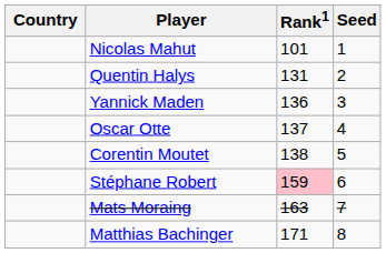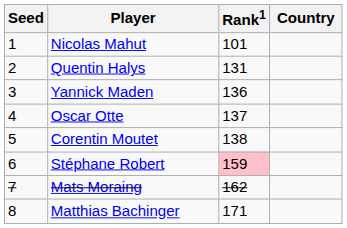 <table class="sortable wikitable">
 <tr>
-<th width="70">Country</th>
+<th>Seed</th>
 <th width="175">Player</th>
 <th>Rank<sup>1</sup></th>
-<th>Seed</th>
+<th width="70">Country</th>
 </tr>
 <tr>
-<td></td>
+<td>1</td>
 <td><a href='#'>Nicolas Mahut</a></td>
 <td>101</td>
-<td>1</td>
+<td></td>
 </tr>
 <tr>
-<td></td>
+<td>2</td>
 <td><a href='#'>Quentin Halys</a></td>
 <td>131</td>
-<td>2</td>
+<td></td>
 </tr>
 <tr>
-<td></td>
+<td>3</td>
 <td><a href='#'>Yannick Maden</a></td>
 <td>136</td>
-<td>3</td>
+<td></td>
 </tr>
 <tr>
-<td></td>
+<td>4</td>
 <td><a href='#'>Oscar Otte</a></td>
 <td>137</td>
-<td>4</td>
+<td></td>
 </tr>
 <tr>
-<td></td>
+<td>5</td>
 <td><a href='#'>Corentin Moutet</a></td>
 <td>138</td>
-<td>5</td>
+<td></td>
 </tr>
 <tr>
-<td></td>
+<td>6</td>
 <td><a href='#'>Stéphane Robert</a></td>
 <td style="background: pink;">159</td>
-<td>6</td>
+<td></td>
 </tr>
 <tr>
+<td><s>7</s></td>
+<td><s><a href='#'>Mats Moraing</a></s></td>
+<td><s>162</s></td>
 <td><s></s></td>
-<td><s><a href='#'>Mats Moraing</a></s></td>
-<td><s>163</s></td>
-<td><s>7</s></td>
 </tr>
 <tr>
-<td></td>
+<td>8</td>
 <td><a href='#'>Matthias Bachinger</a></td>
 <td>171</td>
-<td>8</td>
+<td></td>
 </tr>
 </table>
